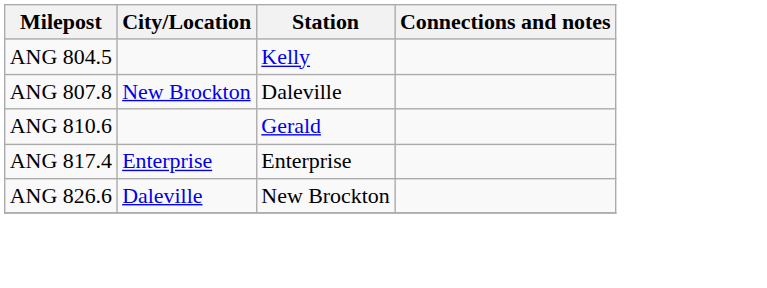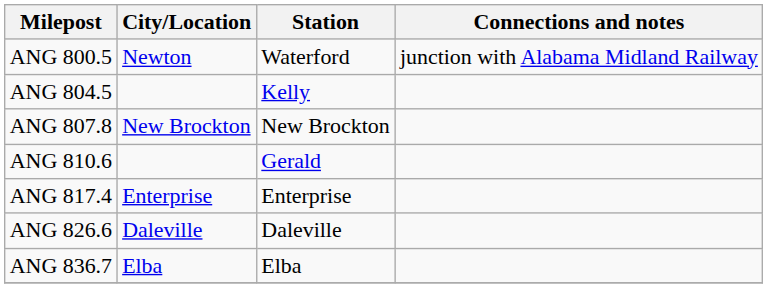 <table class="wikitable">
 <tr>
 <th>Milepost</th>
 <th>City/Location</th>
 <th>Station</th>
 <th>Connections and notes</th>
+</tr>
+<tr>
+<td>ANG 800.5</td>
+<td><a href='#'>Newton</a></td>
+<td>Waterford</td>
+<td>junction with <a href='#'>Alabama Midland Railway</a></td>
 </tr>
 <tr>
 <td>ANG 804.5</td>
 <td></td>
 <td><a href='#'>Kelly</a></td>
 <td></td>
 </tr>
 <tr>
 <td>ANG 807.8</td>
 <td><a href='#'>New Brockton</a></td>
-<td>Daleville</td>
+<td>New Brockton</td>
 <td></td>
 </tr>
 <tr>
 <td>ANG 810.6</td>
 <td></td>
 <td><a href='#'>Gerald</a></td>
 <td></td>
 </tr>
 <tr>
 <td>ANG 817.4</td>
 <td><a href='#'>Enterprise</a></td>
 <td>Enterprise</td>
 <td></td>
 </tr>
 <tr>
 <td>ANG 826.6</td>
 <td><a href='#'>Daleville</a></td>
-<td>New Brockton</td>
+<td>Daleville</td>
+<td></td>
+</tr>
+<tr>
+<td>ANG 836.7</td>
+<td><a href='#'>Elba</a></td>
+<td>Elba</td>
 <td></td>
 </tr>
 <tr>
 </tr>
 </table>
